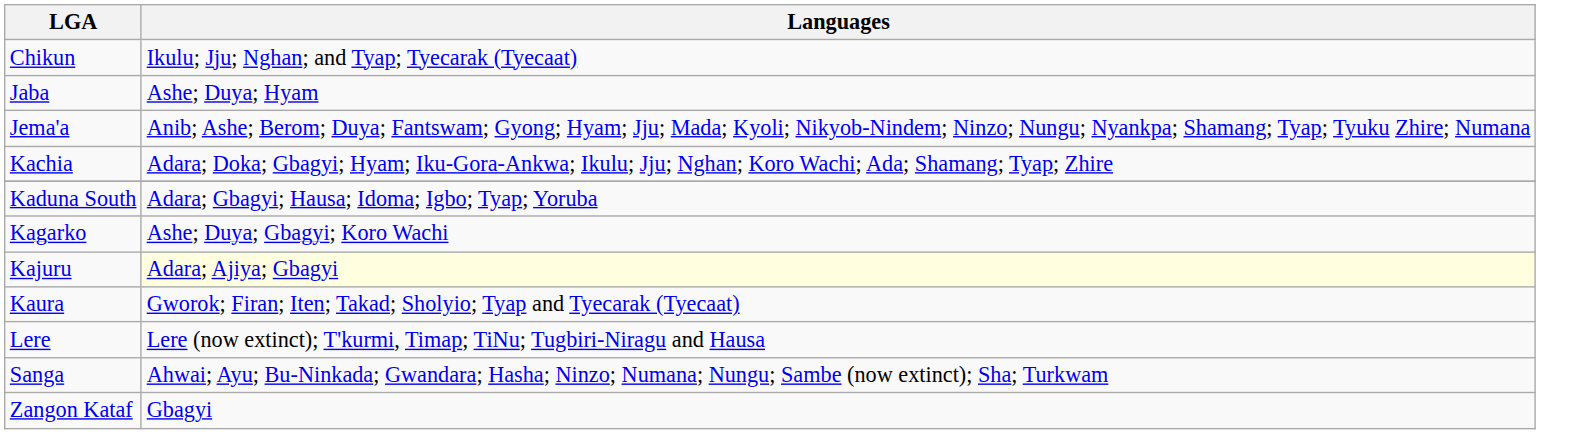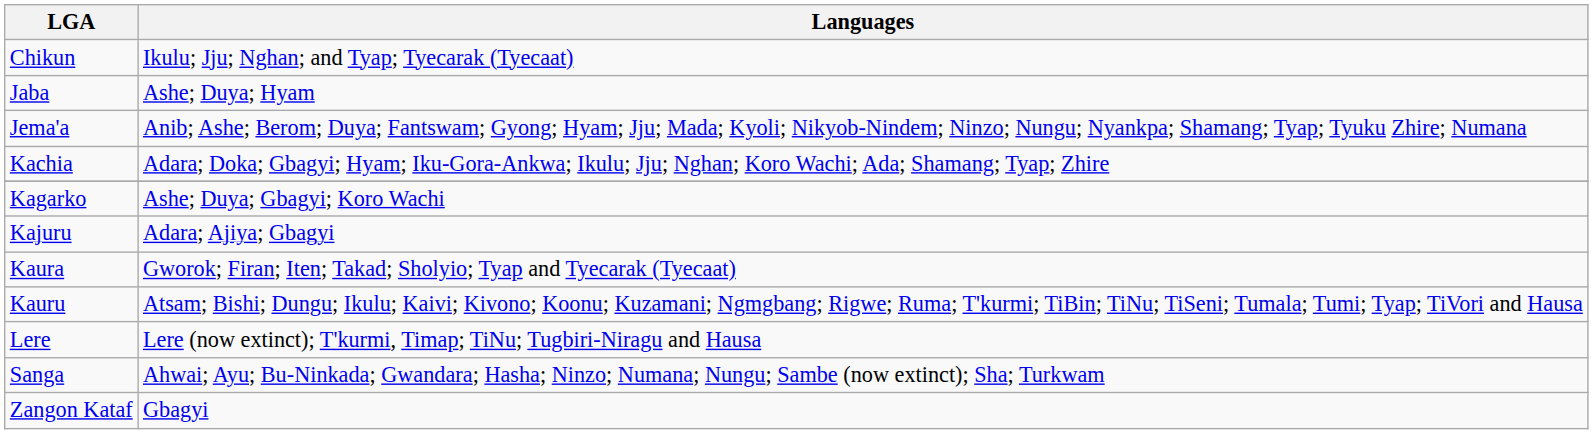 <table class="wikitable sortable mw-collapsible">
 <tr>
 <th>LGA</th>
 <th>Languages</th>
 </tr>
 <tr>
 <td><a href='#'>Chikun</a></td>
 <td><a href='#'>Ikulu</a>; <a href='#'>Jju</a>; <a href='#'>Nghan</a>; and <a href='#'>Tyap</a>; <a href='#'>Tyecarak (Tyecaat)</a></td>
 </tr>
 <tr>
 <td><a href='#'>Jaba</a></td>
 <td><a href='#'>Ashe</a>; <a href='#'>Duya</a>; <a href='#'>Hyam</a></td>
 </tr>
 <tr>
 <td><a href='#'>Jema'a</a></td>
 <td><a href='#'>Anib</a>; <a href='#'>Ashe</a>; <a href='#'>Berom</a>; <a href='#'>Duya</a>; <a href='#'>Fantswam</a>; <a href='#'>Gyong</a>; <a href='#'>Hyam</a>; <a href='#'>Jju</a>; <a href='#'>Mada</a>; <a href='#'>Kyoli</a>; <a href='#'>Nikyob-Nindem</a>; <a href='#'>Ninzo</a>; <a href='#'>Nungu</a>; <a href='#'>Nyankpa</a>; <a href='#'>Shamang</a>; <a href='#'>Tyap</a>; <a href='#'>Tyuku</a> <a href='#'>Zhire</a>; <a href='#'>Numana</a></td>
 </tr>
 <tr>
 <td><a href='#'>Kachia</a></td>
 <td><a href='#'>Adara</a>; <a href='#'>Doka</a>; <a href='#'>Gbagyi</a>; <a href='#'>Hyam</a>; <a href='#'>Iku-Gora-Ankwa</a>; <a href='#'>Ikulu</a>; <a href='#'>Jju</a>; <a href='#'>Nghan</a>; <a href='#'>Koro Wachi</a>; <a href='#'>Ada</a>; <a href='#'>Shamang</a>; <a href='#'>Tyap</a>; <a href='#'>Zhire</a></td>
 </tr>
 <tr>
 </tr>
 <tr>
-<td><a href='#'>Kaduna South</a></td>
-<td><a href='#'>Adara</a>; <a href='#'>Gbagyi</a>; <a href='#'>Hausa</a>; <a href='#'>Idoma</a>; <a href='#'>Igbo</a>; <a href='#'>Tyap</a>; <a href='#'>Yoruba</a></td>
-</tr>
-<tr>
 <td><a href='#'>Kagarko</a></td>
 <td><a href='#'>Ashe</a>; <a href='#'>Duya</a>; <a href='#'>Gbagyi</a>; <a href='#'>Koro Wachi</a></td>
 </tr>
 <tr>
 <td><a href='#'>Kajuru</a></td>
-<td style="background: lightyellow;"><a href='#'>Adara</a>; <a href='#'>Ajiya</a>; <a href='#'>Gbagyi</a></td>
+<td><a href='#'>Adara</a>; <a href='#'>Ajiya</a>; <a href='#'>Gbagyi</a></td>
 </tr>
 <tr>
 <td><a href='#'>Kaura</a></td>
 <td><a href='#'>Gworok</a>; <a href='#'>Firan</a>; <a href='#'>Iten</a>; <a href='#'>Takad</a>; <a href='#'>Sholyio</a>; <a href='#'>Tyap</a> and <a href='#'>Tyecarak (Tyecaat)</a></td>
+</tr>
+<tr>
+<td><a href='#'>Kauru</a></td>
+<td><a href='#'>Atsam</a>; <a href='#'>Bishi</a>; <a href='#'>Dungu</a>; <a href='#'>Ikulu</a>; <a href='#'>Kaivi</a>; <a href='#'>Kivono</a>; <a href='#'>Koonu</a>; <a href='#'>Kuzamani</a>; <a href='#'>Ngmgbang</a>; <a href='#'>Rigwe</a>; <a href='#'>Ruma</a>; <a href='#'>T'kurmi</a>; <a href='#'>TiBin</a>; <a href='#'>TiNu</a>; <a href='#'>TiSeni</a>; <a href='#'>Tumala</a>; <a href='#'>Tumi</a>; <a href='#'>Tyap</a>; <a href='#'>TiVori</a> and <a href='#'>Hausa</a></td>
 </tr>
 <tr>
 <td><a href='#'>Lere</a></td>
 <td><a href='#'>Lere</a> (now extinct); <a href='#'>T'kurmi</a>, <a href='#'>Timap</a>; <a href='#'>TiNu</a>; <a href='#'>Tugbiri-Niragu</a> and <a href='#'>Hausa</a></td>
 </tr>
 <tr>
 <td><a href='#'>Sanga</a></td>
 <td><a href='#'>Ahwai</a>; <a href='#'>Ayu</a>; <a href='#'>Bu-Ninkada</a>; <a href='#'>Gwandara</a>; <a href='#'>Hasha</a>; <a href='#'>Ninzo</a>; <a href='#'>Numana</a>; <a href='#'>Nungu</a>; <a href='#'>Sambe</a> (now extinct); <a href='#'>Sha</a>; <a href='#'>Turkwam</a></td>
 </tr>
 <tr>
 <td><a href='#'>Zangon Kataf</a></td>
 <td><a href='#'>Gbagyi</a></td>
 </tr>
 </table>
